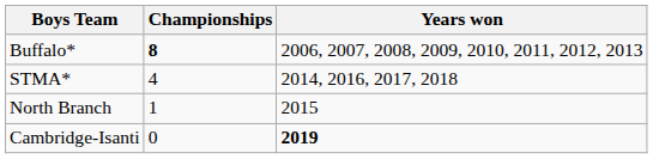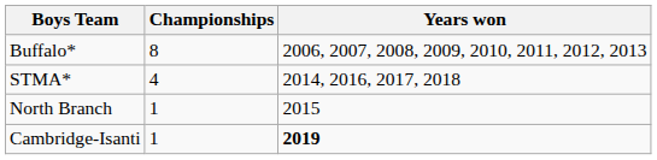 <table class="wikitable">
 <tr>
 <th>Boys Team</th>
 <th>Championships</th>
 <th>Years won</th>
 </tr>
 <tr>
 <td>Buffalo*</td>
-<td><strong>8</strong></td>
+<td>8</td>
 <td>2006, 2007, 2008, 2009, 2010, 2011, 2012, 2013</td>
 </tr>
 <tr>
 <td>STMA*</td>
 <td>4</td>
 <td>2014, 2016, 2017, 2018</td>
 </tr>
 <tr>
 <td>North Branch</td>
 <td>1</td>
 <td>2015</td>
 </tr>
 <tr>
 <td>Cambridge-Isanti</td>
-<td>0</td>
+<td>1</td>
 <td><strong>2019</strong></td>
 </tr>
 </table>
